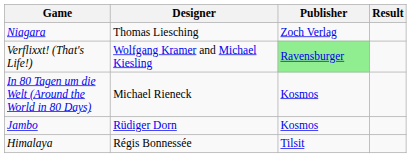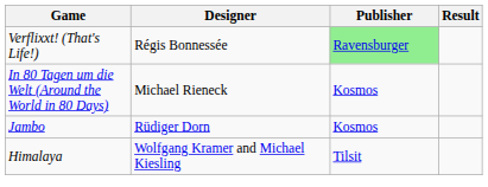 <table class="wikitable">
 <tr>
 <th style="width:140px;">Game</th>
 <th style="width:225px;">Designer</th>
 <th style="width:120px;">Publisher</th>
 <th>Result</th>
 </tr>
 <tr>
-<td><a href='#'><em>Niagara</em></a></td>
-<td>Thomas Liesching</td>
-<td><a href='#'>Zoch Verlag</a></td>
-<td></td>
-</tr>
-<tr>
 <td><em>Verflixxt! (That's Life!)</em></td>
-<td><a href='#'>Wolfgang Kramer</a> and <a href='#'>Michael Kiesling</a></td>
+<td>Régis Bonnessée</td>
 <td style="background: lightgreen;"><a href='#'>Ravensburger</a></td>
 <td></td>
 </tr>
 <tr>
 <td><a href='#'><em>In 80 Tagen um die Welt (Around the World in 80 Days)</em></a></td>
 <td>Michael Rieneck</td>
 <td><a href='#'>Kosmos</a></td>
 <td></td>
 </tr>
 <tr>
 <td><a href='#'><em>Jambo</em></a></td>
 <td><a href='#'>Rüdiger Dorn</a></td>
 <td><a href='#'>Kosmos</a></td>
 <td></td>
 </tr>
 <tr>
 <td><em>Himalaya</em></td>
-<td>Régis Bonnessée</td>
+<td><a href='#'>Wolfgang Kramer</a> and <a href='#'>Michael Kiesling</a></td>
 <td><a href='#'>Tilsit</a></td>
 <td></td>
 </tr>
 </table>
